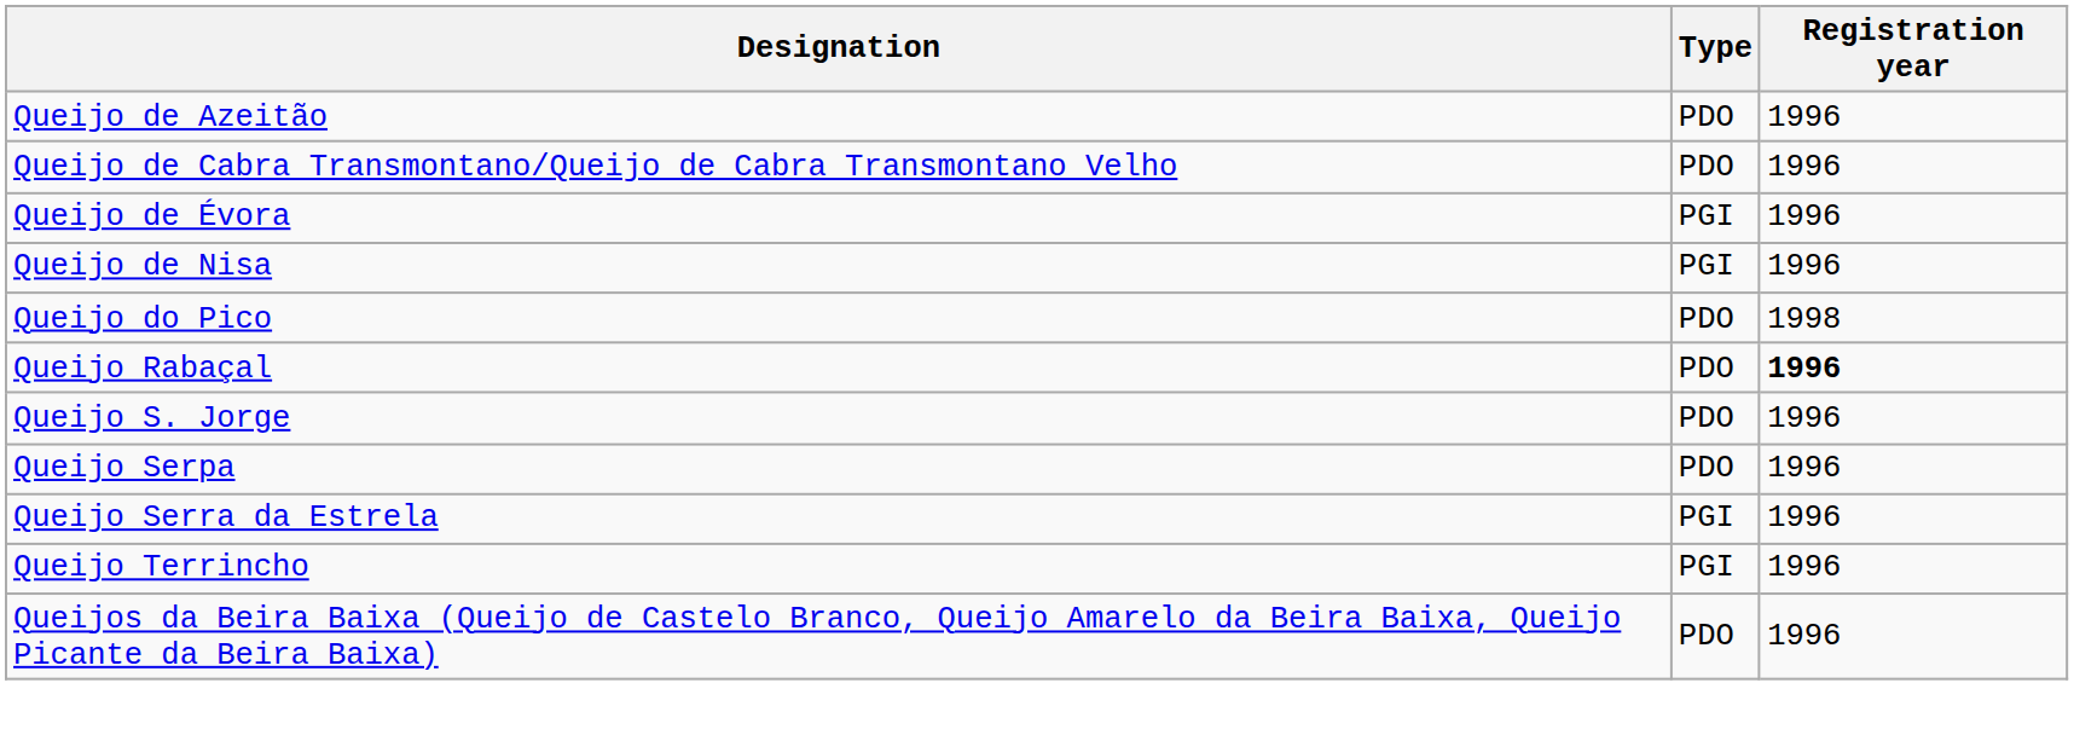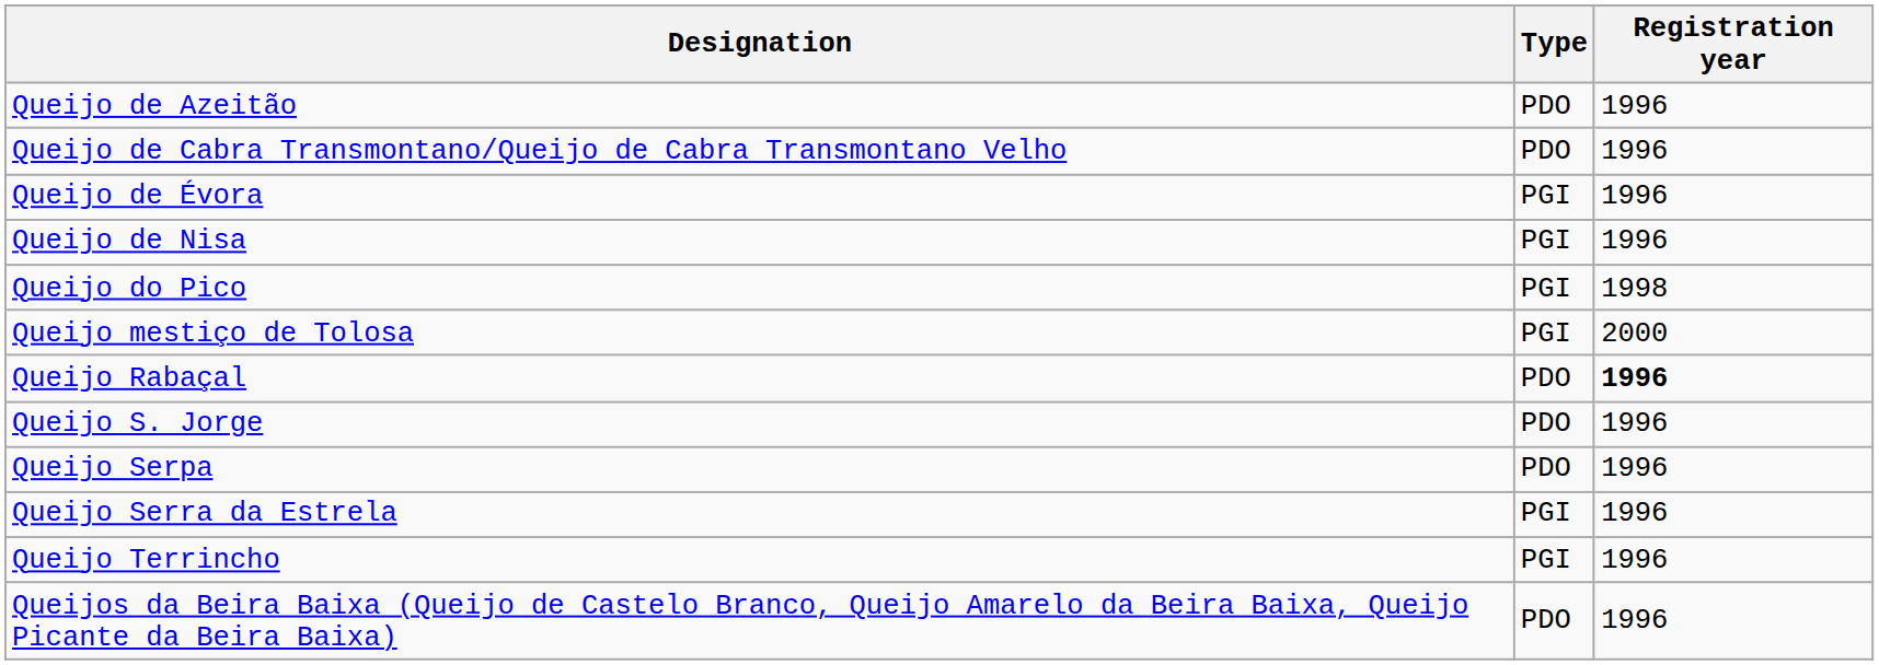 <table class="wikitable">
 <tr>
 <th>Designation</th>
 <th>Type</th>
 <th>Registration year</th>
 </tr>
 <tr>
 <td><a href='#'>Queijo de Azeitão</a></td>
 <td>PDO</td>
 <td>1996</td>
 </tr>
 <tr>
 <td><a href='#'>Queijo de Cabra Transmontano/Queijo de Cabra Transmontano Velho</a></td>
 <td>PDO</td>
 <td>1996</td>
 </tr>
 <tr>
 <td><a href='#'>Queijo de Évora</a></td>
 <td>PGI</td>
 <td>1996</td>
 </tr>
 <tr>
 <td><a href='#'>Queijo de Nisa</a></td>
 <td>PGI</td>
 <td>1996</td>
 </tr>
 <tr>
 <td><a href='#'>Queijo do Pico</a></td>
-<td>PDO</td>
+<td>PGI</td>
 <td>1998</td>
+</tr>
+<tr>
+<td><a href='#'>Queijo mestiço de Tolosa</a></td>
+<td>PGI</td>
+<td>2000</td>
 </tr>
 <tr>
 <td><a href='#'>Queijo Rabaçal</a></td>
 <td>PDO</td>
 <td><strong>1996</strong></td>
 </tr>
 <tr>
 <td><a href='#'>Queijo S. Jorge</a></td>
 <td>PDO</td>
 <td>1996</td>
 </tr>
 <tr>
 <td><a href='#'>Queijo Serpa</a></td>
 <td>PDO</td>
 <td>1996</td>
 </tr>
 <tr>
 <td><a href='#'>Queijo Serra da Estrela</a></td>
 <td>PGI</td>
 <td>1996</td>
 </tr>
 <tr>
 <td><a href='#'>Queijo Terrincho</a></td>
 <td>PGI</td>
 <td>1996</td>
 </tr>
 <tr>
 <td><a href='#'>Queijos da Beira Baixa (Queijo de Castelo Branco, Queijo Amarelo da Beira Baixa, Queijo Picante da Beira Baixa)</a></td>
 <td>PDO</td>
 <td>1996</td>
 </tr>
 </table>
